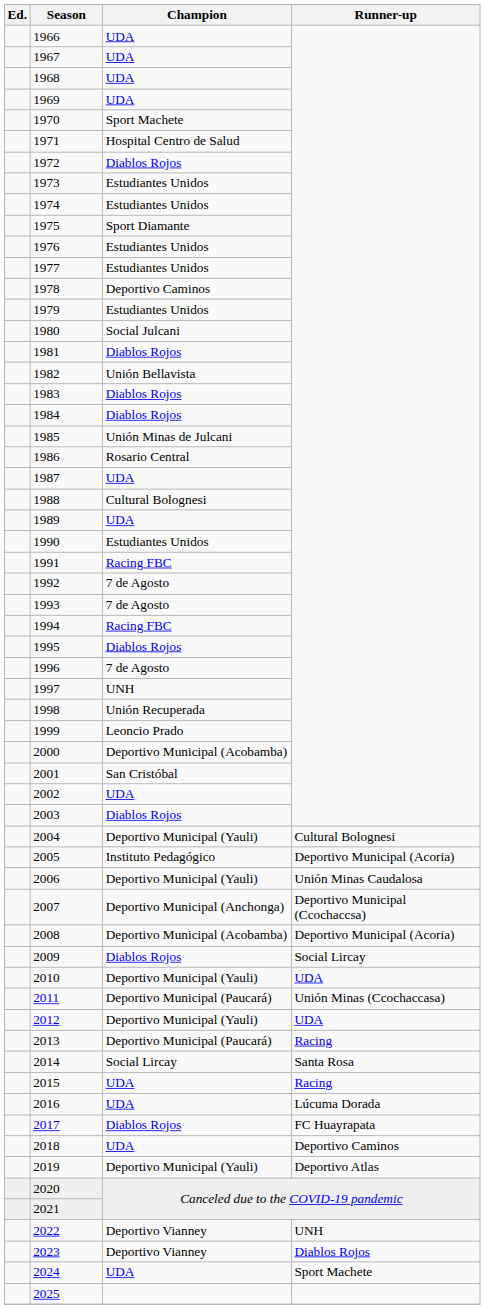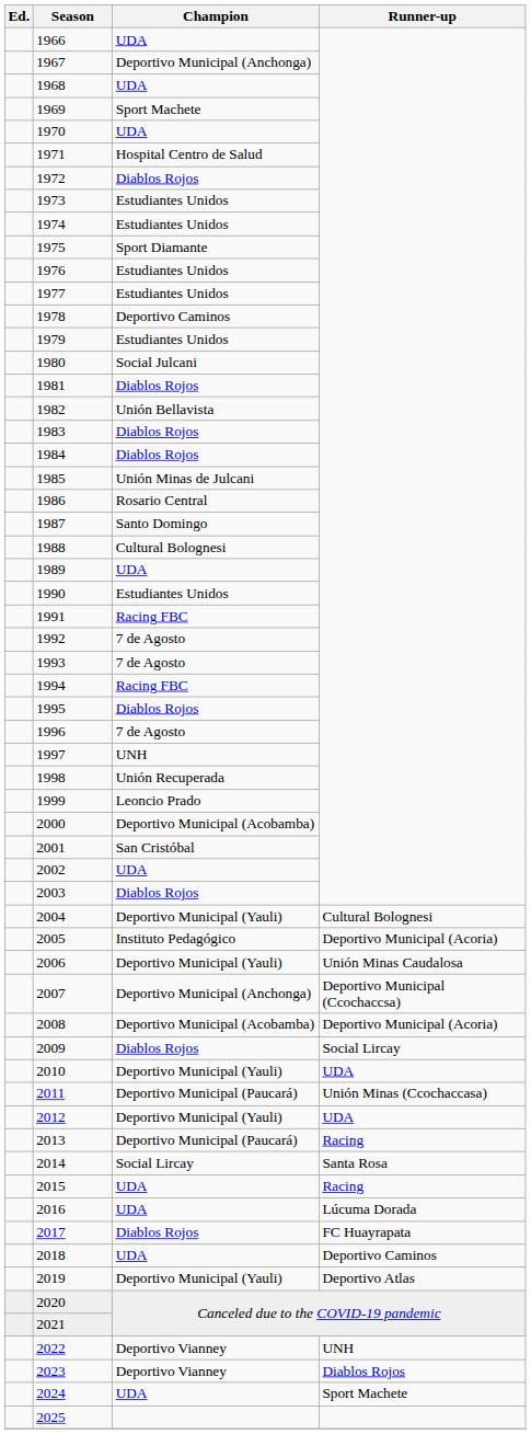 <table class="wikitable sortable">
 <tr>
 <th width=px>Ed.</th>
 <th width=80px>Season</th>
 <th width=220px>Champion</th>
 <th width=220px>Runner-up</th>
 </tr>
 <tr>
 <td></td>
 <td>1966</td>
 <td><a href='#'>UDA</a></td>
 </tr>
 <tr>
 <td></td>
 <td>1967</td>
-<td><a href='#'>UDA</a></td>
+<td>Deportivo Municipal (Anchonga)</td>
 </tr>
 <tr>
 <td></td>
 <td>1968</td>
 <td><a href='#'>UDA</a></td>
 </tr>
 <tr>
 <td></td>
 <td>1969</td>
-<td><a href='#'>UDA</a></td>
+<td>Sport Machete</td>
 </tr>
 <tr>
 <td></td>
 <td>1970</td>
-<td>Sport Machete</td>
+<td><a href='#'>UDA</a></td>
 </tr>
 <tr>
 <td></td>
 <td>1971</td>
 <td>Hospital Centro de Salud</td>
 </tr>
 <tr>
 <td></td>
 <td>1972</td>
 <td><a href='#'>Diablos Rojos</a></td>
 </tr>
 <tr>
 <td></td>
 <td>1973</td>
 <td>Estudiantes Unidos</td>
 </tr>
 <tr>
 <td></td>
 <td>1974</td>
 <td>Estudiantes Unidos</td>
 </tr>
 <tr>
 <td></td>
 <td>1975</td>
 <td>Sport Diamante</td>
 </tr>
 <tr>
 <td></td>
 <td>1976</td>
 <td>Estudiantes Unidos</td>
 </tr>
 <tr>
 <td></td>
 <td>1977</td>
 <td>Estudiantes Unidos</td>
 </tr>
 <tr>
 <td></td>
 <td>1978</td>
 <td>Deportivo Caminos</td>
 </tr>
 <tr>
 <td></td>
 <td>1979</td>
 <td>Estudiantes Unidos</td>
 </tr>
 <tr>
 <td></td>
 <td>1980</td>
 <td>Social Julcani</td>
 </tr>
 <tr>
 <td></td>
 <td>1981</td>
 <td><a href='#'>Diablos Rojos</a></td>
 </tr>
 <tr>
 <td></td>
 <td>1982</td>
 <td>Unión Bellavista</td>
 </tr>
 <tr>
 <td></td>
 <td>1983</td>
 <td><a href='#'>Diablos Rojos</a></td>
 </tr>
 <tr>
 <td></td>
 <td>1984</td>
 <td><a href='#'>Diablos Rojos</a></td>
 </tr>
 <tr>
 <td></td>
 <td>1985</td>
 <td>Unión Minas de Julcani</td>
 </tr>
 <tr>
 <td></td>
 <td>1986</td>
 <td>Rosario Central</td>
 </tr>
 <tr>
 <td></td>
 <td>1987</td>
-<td><a href='#'>UDA</a></td>
+<td>Santo Domingo</td>
 </tr>
 <tr>
 <td></td>
 <td>1988</td>
 <td>Cultural Bolognesi</td>
 </tr>
 <tr>
 <td></td>
 <td>1989</td>
 <td><a href='#'>UDA</a></td>
 </tr>
 <tr>
 <td></td>
 <td>1990</td>
 <td>Estudiantes Unidos</td>
 </tr>
 <tr>
 <td></td>
 <td>1991</td>
 <td><a href='#'>Racing FBC</a></td>
 </tr>
 <tr>
 <td></td>
 <td>1992</td>
 <td>7 de Agosto</td>
 </tr>
 <tr>
 <td></td>
 <td>1993</td>
 <td>7 de Agosto</td>
 </tr>
 <tr>
 <td></td>
 <td>1994</td>
 <td><a href='#'>Racing FBC</a></td>
 </tr>
 <tr>
 <td></td>
 <td>1995</td>
 <td><a href='#'>Diablos Rojos</a></td>
 </tr>
 <tr>
 <td></td>
 <td>1996</td>
 <td>7 de Agosto</td>
 </tr>
 <tr>
 <td></td>
 <td>1997</td>
 <td>UNH</td>
 </tr>
 <tr>
 <td></td>
 <td>1998</td>
 <td>Unión Recuperada</td>
 </tr>
 <tr>
 <td></td>
 <td>1999</td>
 <td>Leoncio Prado</td>
 </tr>
 <tr>
 <td></td>
 <td>2000</td>
 <td>Deportivo Municipal (Acobamba)</td>
 </tr>
 <tr>
 <td></td>
 <td>2001</td>
 <td>San Cristóbal</td>
 </tr>
 <tr>
 <td></td>
 <td>2002</td>
 <td><a href='#'>UDA</a></td>
 </tr>
 <tr>
 <td></td>
 <td>2003</td>
 <td><a href='#'>Diablos Rojos</a></td>
 </tr>
 <tr>
 <td></td>
 <td>2004</td>
 <td>Deportivo Municipal (Yauli)</td>
 <td>Cultural Bolognesi</td>
 </tr>
 <tr>
 <td></td>
 <td>2005</td>
 <td>Instituto Pedagógico</td>
 <td>Deportivo Municipal (Acoria)</td>
 </tr>
 <tr>
 <td></td>
 <td>2006</td>
 <td>Deportivo Municipal (Yauli)</td>
 <td>Unión Minas Caudalosa</td>
 </tr>
 <tr>
 <td></td>
 <td>2007</td>
 <td>Deportivo Municipal (Anchonga)</td>
 <td>Deportivo Municipal (Ccochaccsa)</td>
 </tr>
 <tr>
 <td></td>
 <td>2008</td>
 <td>Deportivo Municipal (Acobamba)</td>
 <td>Deportivo Municipal (Acoria)</td>
 </tr>
 <tr>
 <td></td>
 <td>2009</td>
 <td><a href='#'>Diablos Rojos</a></td>
 <td>Social Lircay</td>
 </tr>
 <tr>
 <td></td>
 <td>2010</td>
 <td>Deportivo Municipal (Yauli)</td>
 <td><a href='#'>UDA</a></td>
 </tr>
 <tr>
 <td></td>
 <td><a href='#'>2011</a></td>
 <td>Deportivo Municipal (Paucará)</td>
 <td>Unión Minas (Ccochaccasa)</td>
 </tr>
 <tr>
 <td></td>
 <td><a href='#'>2012</a></td>
 <td>Deportivo Municipal (Yauli)</td>
 <td><a href='#'>UDA</a></td>
 </tr>
 <tr>
 <td></td>
 <td>2013</td>
 <td>Deportivo Municipal (Paucará)</td>
 <td><a href='#'>Racing</a></td>
 </tr>
 <tr>
 <td></td>
 <td>2014</td>
 <td>Social Lircay</td>
 <td>Santa Rosa</td>
 </tr>
 <tr>
 <td></td>
 <td>2015</td>
 <td><a href='#'>UDA</a></td>
 <td><a href='#'>Racing</a></td>
 </tr>
 <tr>
 <td></td>
 <td>2016</td>
 <td><a href='#'>UDA</a></td>
 <td>Lúcuma Dorada</td>
 </tr>
 <tr>
 <td></td>
 <td><a href='#'>2017</a></td>
 <td><a href='#'>Diablos Rojos</a></td>
 <td>FC Huayrapata</td>
 </tr>
 <tr>
 <td></td>
 <td>2018</td>
 <td><a href='#'>UDA</a></td>
 <td>Deportivo Caminos</td>
 </tr>
 <tr>
 <td></td>
 <td>2019</td>
 <td>Deportivo Municipal (Yauli)</td>
 <td>Deportivo Atlas</td>
 </tr>
 <tr bgcolor=#efefef>
 <td></td>
 <td>2020</td>
 <td rowspan=2 colspan="2" align=center><em>Canceled due to the <a href='#'>COVID-19 pandemic</a></em></td>
 </tr>
 <tr bgcolor=#efefef>
 <td></td>
 <td>2021</td>
 </tr>
 <tr>
 <td></td>
 <td><a href='#'>2022</a></td>
 <td>Deportivo Vianney</td>
 <td>UNH</td>
 </tr>
 <tr>
 <td></td>
 <td><a href='#'>2023</a></td>
 <td>Deportivo Vianney</td>
 <td><a href='#'>Diablos Rojos</a></td>
 </tr>
 <tr>
 <td></td>
 <td><a href='#'>2024</a></td>
 <td><a href='#'>UDA</a></td>
 <td>Sport Machete</td>
 </tr>
 <tr>
 <td></td>
 <td><a href='#'>2025</a></td>
 <td></td>
 <td></td>
 </tr>
 <tr>
 </tr>
 </table>
